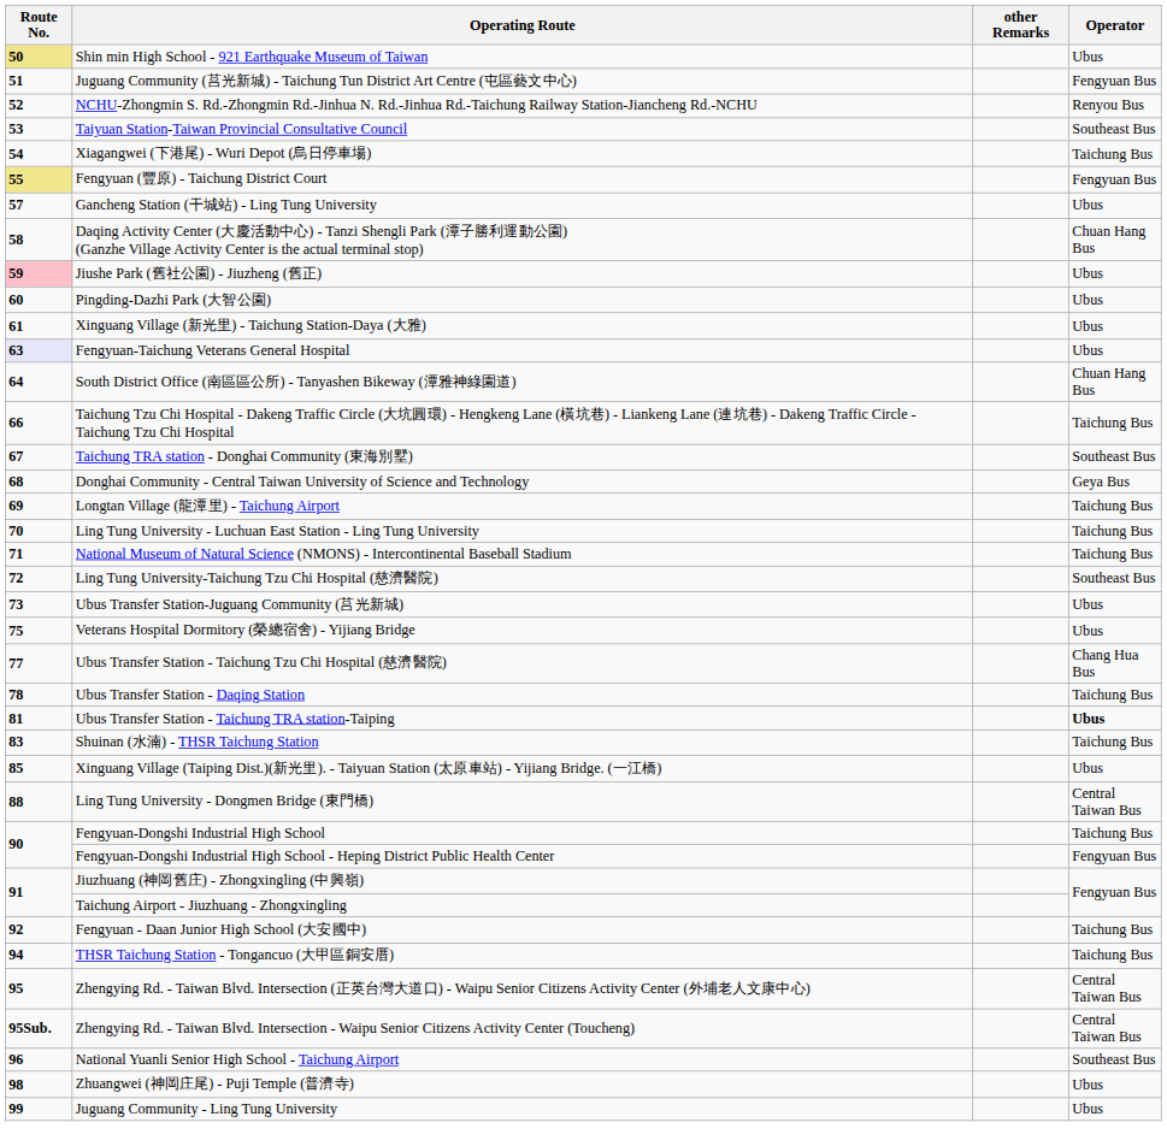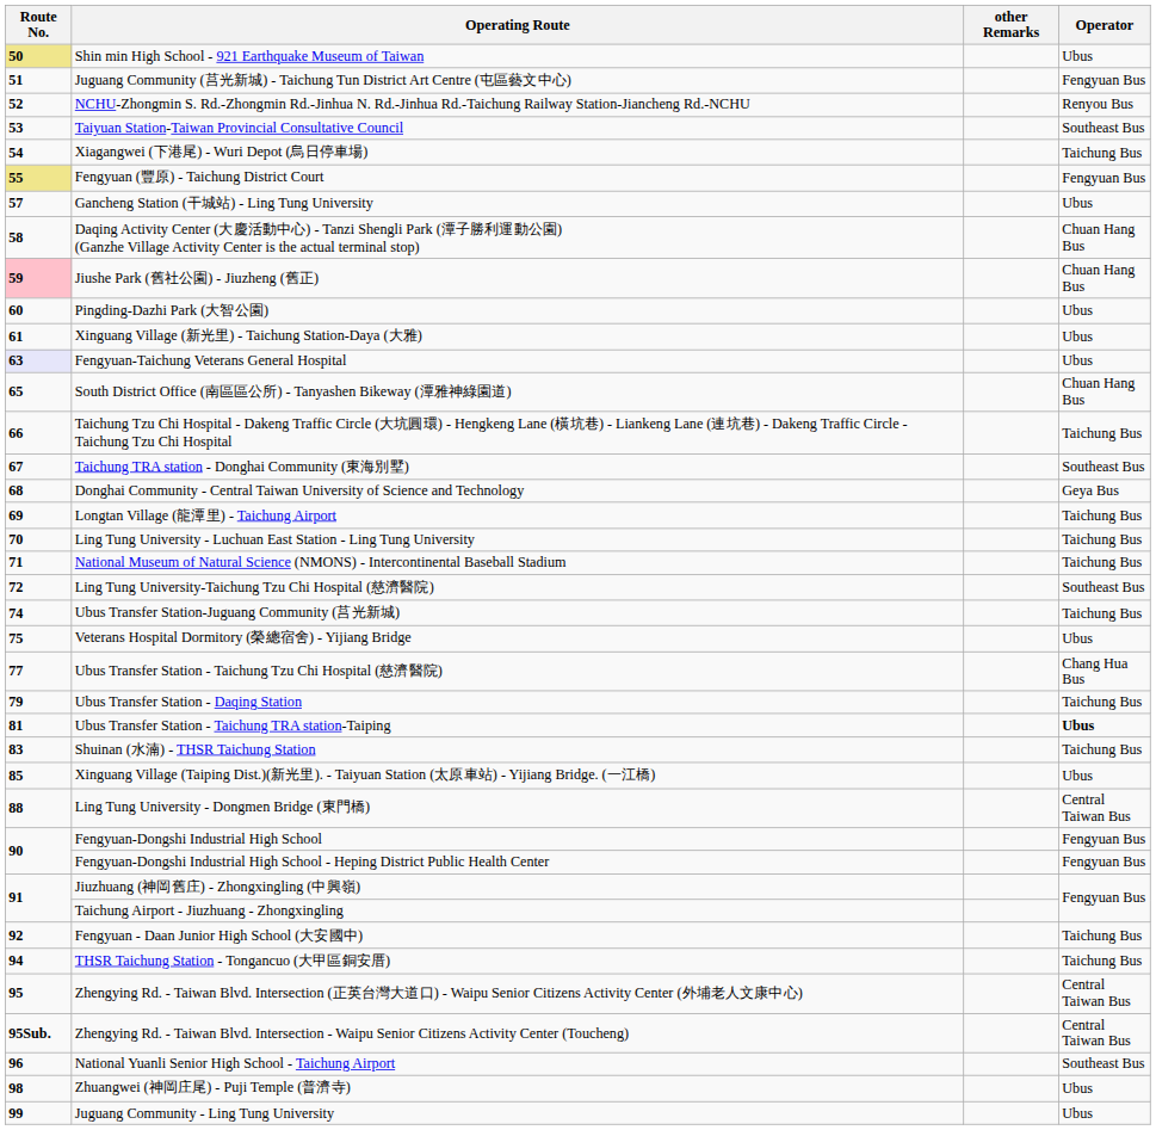 <table class="wikitable" width="100%" align="center">
 <tr>
 <th>Route No.</th>
 <th>Operating Route</th>
 <th>other Remarks</th>
 <th width="8%">Operator</th>
 </tr>
 <tr>
 <td style="background: khaki;"><strong><span>50</span></strong></td>
 <td>Shin min High School - <a href='#'>921 Earthquake Museum of Taiwan</a></td>
 <td></td>
 <td>Ubus</td>
 </tr>
 <tr>
 <td><strong><span>51</span></strong></td>
 <td>Juguang Community (莒光新城) - Taichung Tun District Art Centre (屯區藝文中心)</td>
 <td></td>
 <td>Fengyuan Bus</td>
 </tr>
 <tr>
 <td><strong><span>52</span></strong></td>
 <td><a href='#'>NCHU</a>-Zhongmin S. Rd.-Zhongmin Rd.-Jinhua N. Rd.-Jinhua Rd.-Taichung Railway Station-Jiancheng Rd.-NCHU</td>
 <td></td>
 <td>Renyou Bus</td>
 </tr>
 <tr>
 <td><strong><span>53</span></strong></td>
 <td><a href='#'>Taiyuan Station</a>-<a href='#'>Taiwan Provincial Consultative Council</a></td>
 <td></td>
 <td>Southeast Bus</td>
 </tr>
 <tr>
 <td><strong><span>54</span></strong></td>
 <td>Xiagangwei (下港尾) - Wuri Depot (烏日停車場)</td>
 <td></td>
 <td>Taichung Bus</td>
 </tr>
 <tr>
 <td style="background: khaki;"><strong><span>55</span></strong></td>
 <td>Fengyuan (豐原) - Taichung District Court</td>
 <td></td>
 <td>Fengyuan Bus</td>
 </tr>
 <tr>
 <td><strong><span>57</span></strong></td>
 <td>Gancheng Station (干城站) - Ling Tung University</td>
 <td></td>
 <td>Ubus</td>
 </tr>
 <tr>
 <td><strong><span>58</span></strong></td>
 <td>Daqing Activity Center (大慶活動中心) - Tanzi Shengli Park (潭子勝利運動公園)<br>(Ganzhe Village Activity Center is the actual terminal stop)</td>
 <td></td>
 <td>Chuan Hang Bus</td>
 </tr>
 <tr>
 <td style="background: pink;"><strong><span>59</span></strong></td>
 <td>Jiushe Park (舊社公園) - Jiuzheng (舊正)</td>
 <td></td>
-<td>Ubus</td>
+<td>Chuan Hang Bus</td>
 </tr>
 <tr>
 <td><strong><span>60</span></strong></td>
 <td>Pingding-Dazhi Park (大智公園)</td>
 <td></td>
 <td>Ubus</td>
 </tr>
 <tr>
 <td><strong><span>61</span></strong></td>
 <td>Xinguang Village (新光里) -  Taichung Station-Daya (大雅)</td>
 <td></td>
 <td>Ubus</td>
 </tr>
 <tr>
 <td style="background: lavender;"><strong><span>63</span></strong></td>
 <td>Fengyuan-Taichung Veterans General Hospital</td>
 <td></td>
 <td>Ubus</td>
 </tr>
 <tr>
-<td><strong><span>64</span></strong></td>
+<td><strong><span>65</span></strong></td>
 <td>South District Office (南區區公所) - Tanyashen Bikeway (潭雅神綠園道)</td>
 <td></td>
 <td>Chuan Hang Bus</td>
 </tr>
 <tr>
 <td><strong><span>66</span></strong></td>
 <td>Taichung Tzu Chi Hospital - Dakeng Traffic Circle (大坑圓環) - Hengkeng Lane (橫坑巷) - Liankeng Lane (連坑巷) - Dakeng Traffic Circle - Taichung Tzu Chi Hospital</td>
 <td></td>
 <td>Taichung Bus</td>
 </tr>
 <tr>
 <td><strong><span>67</span></strong></td>
 <td><a href='#'>Taichung TRA station</a> - Donghai Community (東海別墅)</td>
 <td></td>
 <td>Southeast Bus</td>
 </tr>
 <tr>
 <td><strong><span>68</span></strong></td>
 <td>Donghai Community - Central Taiwan University of Science and Technology</td>
 <td></td>
 <td>Geya Bus</td>
 </tr>
 <tr>
 <td><strong><span>69</span></strong></td>
 <td>Longtan Village (龍潭里) - <a href='#'>Taichung Airport</a></td>
 <td></td>
 <td>Taichung Bus</td>
 </tr>
 <tr>
 <td><strong><span>70</span></strong></td>
 <td>Ling Tung University - Luchuan East Station - Ling Tung University</td>
 <td></td>
 <td>Taichung Bus</td>
 </tr>
 <tr>
 <td><strong><span>71</span></strong></td>
 <td><a href='#'>National Museum of Natural Science</a> (NMONS) - Intercontinental Baseball Stadium</td>
 <td></td>
 <td>Taichung Bus</td>
 </tr>
 <tr>
 <td><strong><span>72</span></strong></td>
 <td>Ling Tung University-Taichung Tzu Chi Hospital (慈濟醫院)</td>
 <td></td>
 <td>Southeast Bus</td>
 </tr>
 <tr>
-<td><strong><span>73</span></strong></td>
+<td><strong><span>74</span></strong></td>
 <td>Ubus Transfer Station-Juguang Community (莒光新城)</td>
 <td></td>
-<td>Ubus</td>
+<td>Taichung Bus</td>
 </tr>
 <tr>
 <td><strong><span>75</span></strong></td>
 <td>Veterans Hospital Dormitory (榮總宿舍) - Yijiang Bridge</td>
 <td></td>
 <td>Ubus</td>
 </tr>
 <tr>
 <td><strong><span>77</span></strong></td>
 <td>Ubus Transfer Station - Taichung Tzu Chi Hospital (慈濟醫院)</td>
 <td></td>
 <td>Chang Hua Bus</td>
 </tr>
 <tr>
-<td><strong><span>78</span></strong></td>
+<td><strong><span>79</span></strong></td>
 <td>Ubus Transfer Station - <a href='#'>Daqing Station</a></td>
 <td></td>
 <td>Taichung Bus</td>
 </tr>
 <tr>
 <td><strong><span>81</span></strong></td>
 <td>Ubus Transfer Station - <a href='#'>Taichung TRA station</a>-Taiping</td>
 <td></td>
 <td><strong>Ubus</strong></td>
 </tr>
 <tr>
 <td><strong><span>83</span></strong></td>
 <td>Shuinan (水湳) - <a href='#'>THSR Taichung Station</a></td>
 <td></td>
 <td>Taichung Bus</td>
 </tr>
 <tr>
 <td><strong><span>85</span></strong></td>
 <td>Xinguang Village (Taiping Dist.)(新光里). - Taiyuan Station (太原車站) - Yijiang Bridge. (一江橋)</td>
 <td></td>
 <td>Ubus</td>
 </tr>
 <tr>
 <td><strong><span>88</span></strong></td>
 <td>Ling Tung University - Dongmen Bridge (東門橋)</td>
 <td></td>
 <td>Central Taiwan Bus</td>
 </tr>
 <tr>
 <td rowspan="2"><strong><span>90</span></strong></td>
 <td>Fengyuan-Dongshi Industrial High School</td>
 <td></td>
-<td>Taichung Bus</td>
+<td>Fengyuan Bus</td>
 </tr>
 <tr>
 <td>Fengyuan-Dongshi Industrial High School - Heping District Public Health Center</td>
 <td></td>
 <td>Fengyuan Bus</td>
 </tr>
 <tr>
 <td rowspan="2"><strong><span>91</span></strong></td>
 <td>Jiuzhuang (神岡舊庄) - Zhongxingling (中興嶺)</td>
 <td></td>
 <td rowspan="2">Fengyuan Bus</td>
 </tr>
 <tr>
 <td>Taichung Airport - Jiuzhuang - Zhongxingling</td>
 <td></td>
 </tr>
 <tr>
 <td><strong><span>92</span></strong></td>
 <td>Fengyuan - Daan Junior High School (大安國中)</td>
 <td></td>
 <td>Taichung Bus</td>
 </tr>
 <tr>
 <td><strong><span>94</span></strong></td>
 <td><a href='#'>THSR Taichung Station</a> - Tongancuo (大甲區銅安厝)</td>
 <td></td>
 <td>Taichung Bus</td>
 </tr>
 <tr>
 <td><strong><span>95</span></strong></td>
 <td>Zhengying Rd. - Taiwan Blvd. Intersection (正英台灣大道口) - Waipu Senior Citizens Activity Center (外埔老人文康中心)</td>
 <td></td>
 <td>Central Taiwan Bus</td>
 </tr>
 <tr>
 <td><strong><span>95Sub.</span></strong></td>
 <td>Zhengying Rd. - Taiwan Blvd. Intersection - Waipu Senior Citizens Activity Center (Toucheng)</td>
 <td></td>
 <td>Central Taiwan Bus</td>
 </tr>
 <tr>
 <td><strong><span>96</span></strong></td>
 <td>National Yuanli Senior High School - <a href='#'>Taichung Airport</a></td>
 <td></td>
 <td>Southeast Bus</td>
 </tr>
 <tr>
 <td><strong><span>98</span></strong></td>
 <td>Zhuangwei (神岡庄尾) - Puji Temple (普濟寺)</td>
 <td></td>
 <td>Ubus</td>
 </tr>
 <tr>
 <td><strong><span>99</span></strong></td>
 <td>Juguang Community - Ling Tung University</td>
 <td></td>
 <td>Ubus</td>
 </tr>
 </table>
